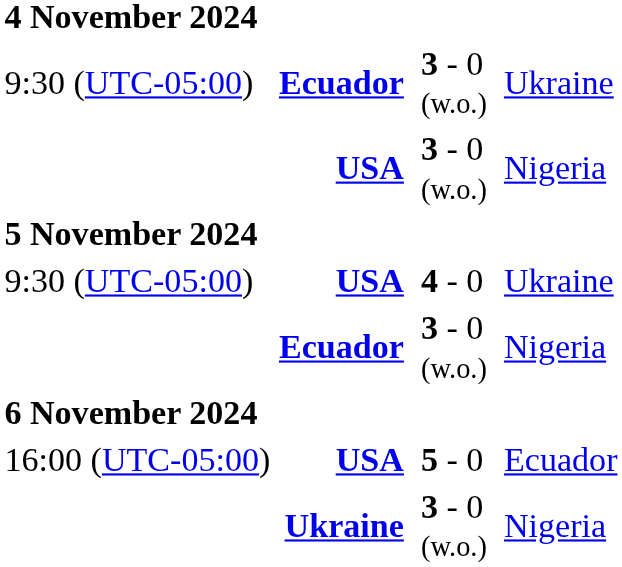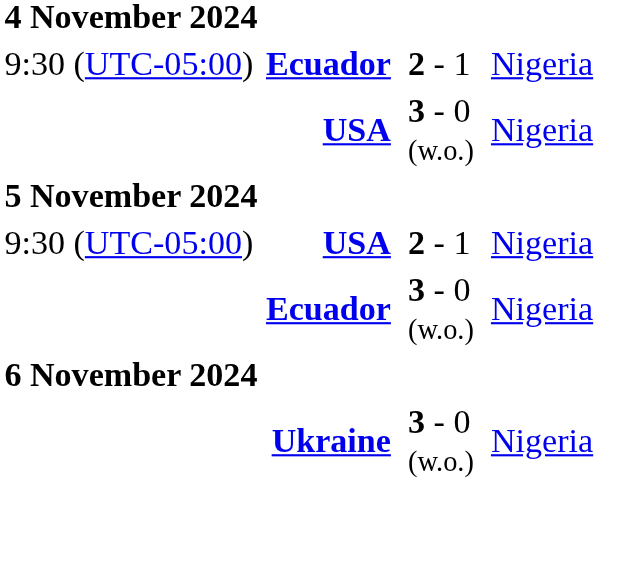 <table>
 <tr>
 <td><strong>4 November 2024</strong></td>
 </tr>
 <tr>
 <td>9:30 (<a href='#'>UTC-05:00</a>)</td>
 <td align=right><strong><a href='#'>Ecuador</a></strong></td>
 <td></td>
-<td><strong>3</strong> - 0 <br><small>(w.o.)</small></td>
+<td><strong>2</strong> - 1</td>
 <td></td>
-<td><a href='#'>Ukraine</a></td>
+<td><a href='#'>Nigeria</a></td>
 </tr>
 <tr>
 <td></td>
 <td align=right><strong><a href='#'>USA</a></strong></td>
 <td></td>
 <td><strong>3</strong> - 0 <br><small>(w.o.)</small></td>
 <td></td>
 <td><a href='#'>Nigeria</a></td>
 </tr>
 <tr>
 <td><strong>5 November 2024</strong></td>
 </tr>
 <tr>
 <td>9:30 (<a href='#'>UTC-05:00</a>)</td>
 <td align=right><strong><a href='#'>USA</a></strong></td>
 <td></td>
-<td><strong>4</strong> - 0</td>
+<td><strong>2</strong> - 1</td>
 <td></td>
-<td><a href='#'>Ukraine</a></td>
+<td><a href='#'>Nigeria</a></td>
 </tr>
 <tr>
 <td></td>
 <td align=right><strong><a href='#'>Ecuador</a></strong></td>
 <td></td>
 <td><strong>3</strong> - 0 <br><small>(w.o.)</small></td>
 <td></td>
 <td><a href='#'>Nigeria</a></td>
 </tr>
 <tr>
 <td><strong>6 November 2024</strong></td>
 </tr>
 <tr>
-<td>16:00 (<a href='#'>UTC-05:00</a>)</td>
-<td align=right><strong><a href='#'>USA</a></strong></td>
-<td></td>
-<td><strong>5</strong> - 0</td>
-<td></td>
-<td><a href='#'>Ecuador</a></td>
-</tr>
-<tr>
 <td></td>
 <td align=right><strong><a href='#'>Ukraine</a></strong></td>
 <td></td>
 <td><strong>3</strong> - 0 <br><small>(w.o.)</small></td>
 <td></td>
 <td><a href='#'>Nigeria</a></td>
 </tr>
 </table>
